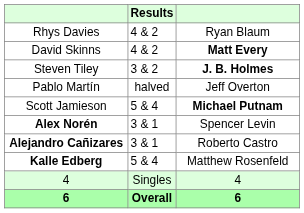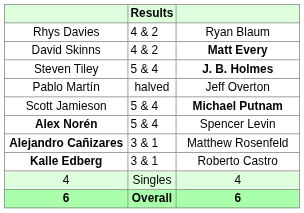 <table border="1" cellpadding="3" style="border-collapse:collapse; text-align:center;">
 <tr style="background:#ddffdd;">
 <th width=160></th>
 <th>Results</th>
 <th width=160></th>
 </tr>
 <tr>
 <td>Rhys Davies</td>
 <td align=left> 4 & 2</td>
 <td>Ryan Blaum</td>
 </tr>
 <tr>
 <td>David Skinns</td>
 <td align=left> 4 & 2</td>
 <td><strong>Matt Every</strong></td>
 </tr>
 <tr>
 <td>Steven Tiley</td>
-<td align=left> 3 & 2</td>
+<td align=left> 5 & 4</td>
 <td><strong>J. B. Holmes</strong></td>
 </tr>
 <tr>
 <td>Pablo Martín</td>
 <td>halved</td>
 <td>Jeff Overton</td>
 </tr>
 <tr>
 <td>Scott Jamieson</td>
 <td align=left> 5 & 4</td>
 <td><strong>Michael Putnam</strong></td>
 </tr>
 <tr>
 <td><strong>Alex Norén</strong></td>
-<td align=left> 3 & 1</td>
+<td align=left> 5 & 4</td>
 <td>Spencer Levin</td>
 </tr>
 <tr>
 <td><strong>Alejandro Cañizares</strong></td>
 <td align=left> 3 & 1</td>
-<td>Roberto Castro</td>
+<td>Matthew Rosenfeld</td>
 </tr>
 <tr>
 <td><strong>Kalle Edberg</strong></td>
-<td align=left> 5 & 4</td>
-<td>Matthew Rosenfeld</td>
+<td align=left> 3 & 1</td>
+<td>Roberto Castro</td>
 </tr>
 <tr style="background:#ddffdd;">
 <td>4</td>
 <td>Singles</td>
 <td>4</td>
 </tr>
 <tr style="background:#aaffaa;">
 <th>6</th>
 <th>Overall</th>
 <th>6</th>
 </tr>
 </table>
